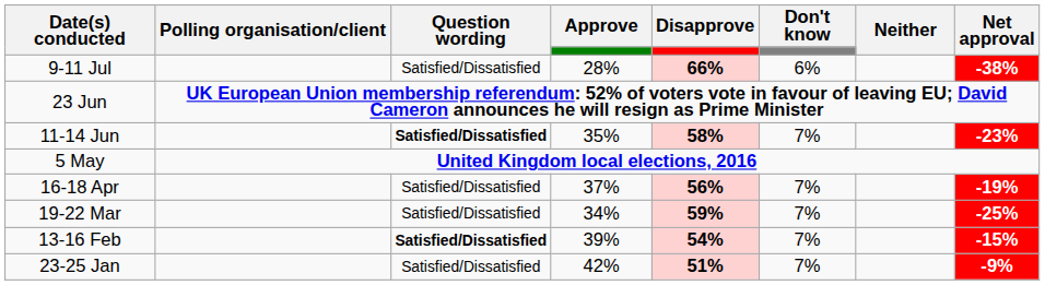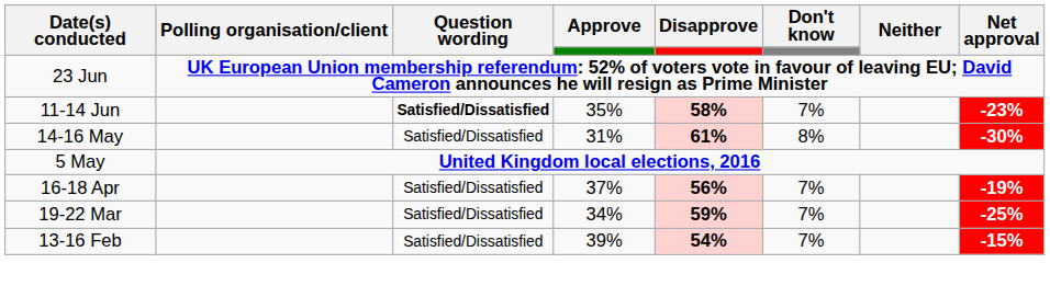 <table class="wikitable collapsible sortable" style="text-align:center;font-size:95%;line-height:14px;">
 <tr>
 <th style="width:125px;" rowspan="2">Date(s)<br>conducted</th>
 <th style="width:200px;" rowspan="2">Polling organisation/client</th>
 <th style="width:120px;" rowspan="2">Question<br>wording</th>
 <th class="unsortable" style="width:80px;">Approve</th>
 <th class="unsortable" style="width: 80px;">Disapprove</th>
 <th class="unsortable" style="width:80px;">Don't know</th>
 <th class="unsortable" style="width:80px;"rowspan="2">Neither</th>
 <th class="unsortable" style="width:20px;" rowspan="2">Net approval</th>
 </tr>
 <tr>
 <th class="unsortable" style="background:green;width:60px;"></th>
 <th class="unsortable" style="background:red;width:60px;"></th>
 <th class="unsortable" style="background:grey;width:60px;"></th>
 </tr>
 <tr>
-<td>9-11 Jul</td>
-<td></td>
-<td><small>Satisfied/Dissatisfied</small></td>
-<td>28%</td>
-<td style="background:#FFD2D2"><strong>66%</strong></td>
-<td>6%</td>
-<td></td>
-<td style="background:red;color:white;"><strong>-38%</strong></td>
-</tr>
-<tr>
 <td>23 Jun</td>
 <td colspan="7"><strong><a href='#'>UK European Union membership referendum</a>:  52% of voters vote in favour of leaving EU; <a href='#'>David Cameron</a> announces he will resign as Prime Minister</strong></td>
 </tr>
 <tr>
 <td>11-14 Jun</td>
 <td></td>
 <td><strong><small>Satisfied/Dissatisfied</small></strong></td>
 <td>35%</td>
 <td style="background:#FFD2D2"><strong>58%</strong></td>
 <td>7%</td>
 <td></td>
 <td style="background:red;color:white;"><strong>-23%</strong></td>
+</tr>
+<tr>
+<td>14-16 May</td>
+<td></td>
+<td><small>Satisfied/Dissatisfied</small></td>
+<td>31%</td>
+<td style="background:#FFD2D2"><strong>61%</strong></td>
+<td>8%</td>
+<td></td>
+<td style="background:red;color:white;"><strong>-30%</strong></td>
 </tr>
 <tr>
 <td>5 May</td>
 <td colspan="7"><strong><a href='#'>United Kingdom local elections, 2016</a></strong></td>
 </tr>
 <tr>
 <td>16-18 Apr</td>
 <td></td>
 <td><small>Satisfied/Dissatisfied</small></td>
 <td>37%</td>
 <td style="background:#FFD2D2"><strong>56%</strong></td>
 <td>7%</td>
 <td></td>
 <td style="background:red;color:white;"><strong>-19%</strong></td>
 </tr>
 <tr>
 <td>19-22 Mar</td>
 <td></td>
 <td><small>Satisfied/Dissatisfied</small></td>
 <td>34%</td>
 <td style="background:#FFD2D2"><strong>59%</strong></td>
 <td>7%</td>
 <td></td>
 <td style="background:red;color:white;"><strong>-25%</strong></td>
 </tr>
 <tr>
 <td>13-16 Feb</td>
 <td></td>
-<td><strong><small>Satisfied/Dissatisfied</small></strong></td>
+<td><small>Satisfied/Dissatisfied</small></td>
 <td>39%</td>
 <td style="background:#FFD2D2"><strong>54%</strong></td>
 <td>7%</td>
 <td></td>
 <td style="background:red;color:white;"><strong>-15%</strong></td>
 </tr>
-<tr>
-<td>23-25 Jan</td>
-<td></td>
-<td><small>Satisfied/Dissatisfied</small></td>
-<td>42%</td>
-<td style="background:#FFD2D2"><strong>51%</strong></td>
-<td>7%</td>
-<td></td>
-<td style="background:red;color:white;"><strong>-9%</strong></td>
-</tr>
 </table>
